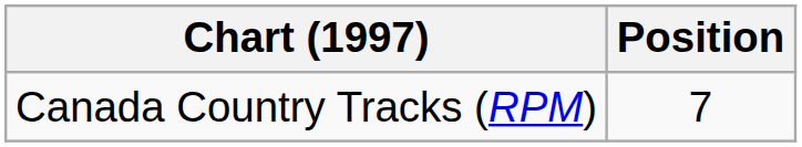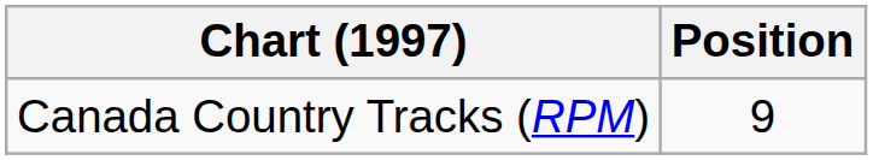 <table class="wikitable sortable">
 <tr>
 <th scope="col">Chart (1997)</th>
 <th scope="col">Position</th>
 </tr>
 <tr>
 <td>Canada Country Tracks (<em><a href='#'>RPM</a></em>)</td>
-<td align="center">7</td>
+<td align="center">9</td>
 </tr>
 </table>
